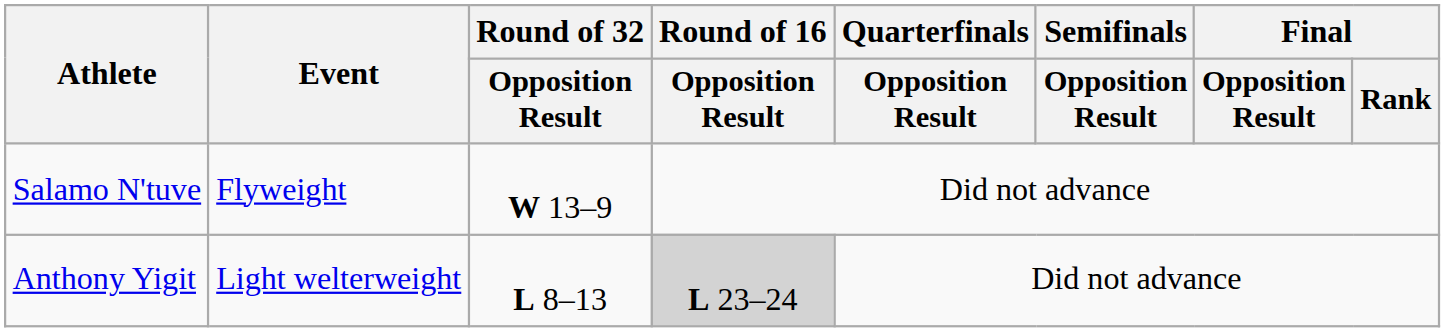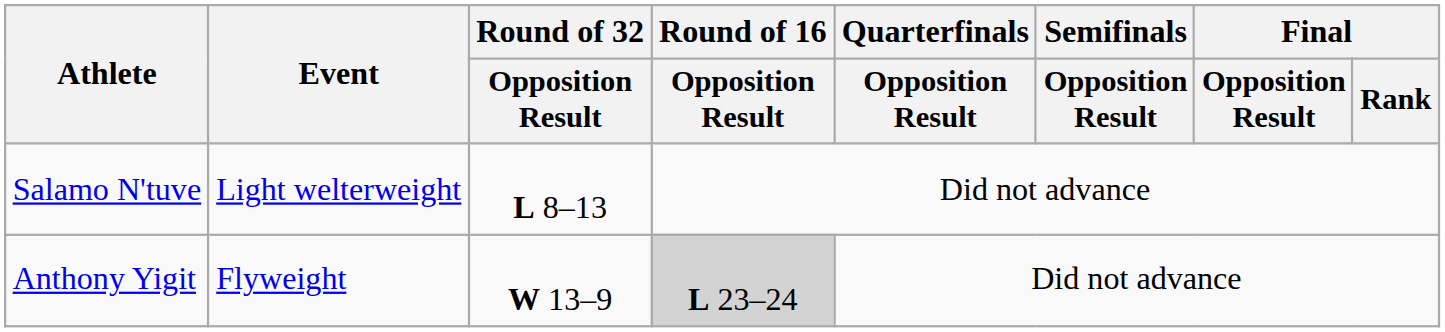 <table class="wikitable" style="font-size:90%">
 <tr>
 <th rowspan="2">Athlete</th>
 <th rowspan="2">Event</th>
 <th>Round of 32</th>
 <th>Round of 16</th>
 <th>Quarterfinals</th>
 <th>Semifinals</th>
 <th colspan=2>Final</th>
 </tr>
 <tr style="font-size:95%">
 <th>Opposition<br>Result</th>
 <th>Opposition<br>Result</th>
 <th>Opposition<br>Result</th>
 <th>Opposition<br>Result</th>
 <th>Opposition<br>Result</th>
 <th>Rank</th>
 </tr>
 <tr align=center>
 <td align=left><a href='#'>Salamo N'tuve</a></td>
-<td align=left><a href='#'>Flyweight</a></td>
-<td><br><strong>W</strong> 13–9</td>
+<td align=left><a href='#'>Light welterweight</a></td>
+<td><br><strong>L</strong> 8–13</td>
 <td colspan=5>Did not advance</td>
 </tr>
 <tr align=center>
 <td align=left><a href='#'>Anthony Yigit</a></td>
-<td align=left><a href='#'>Light welterweight</a></td>
-<td><br><strong>L</strong> 8–13</td>
+<td align=left><a href='#'>Flyweight</a></td>
+<td><br><strong>W</strong> 13–9</td>
 <td style="background: lightgrey;"><br><strong>L</strong> 23–24</td>
 <td colspan=4>Did not advance</td>
 </tr>
 </table>
